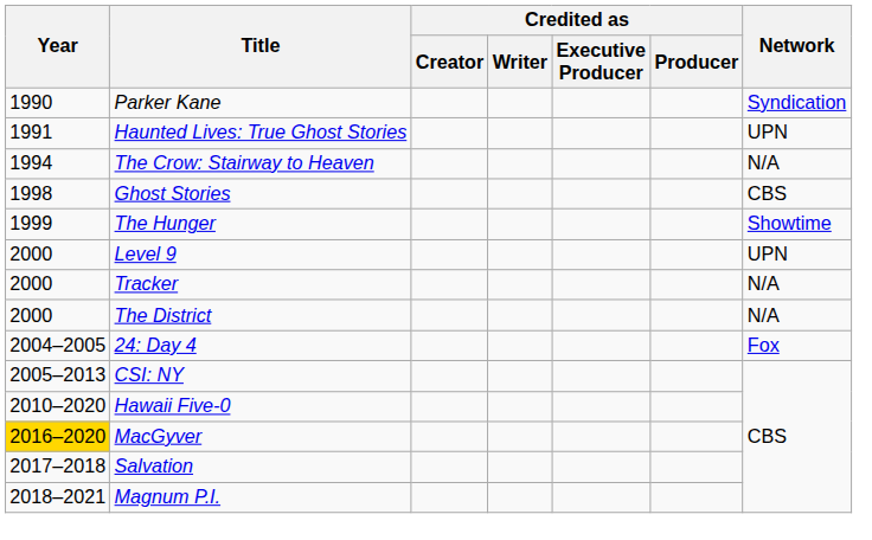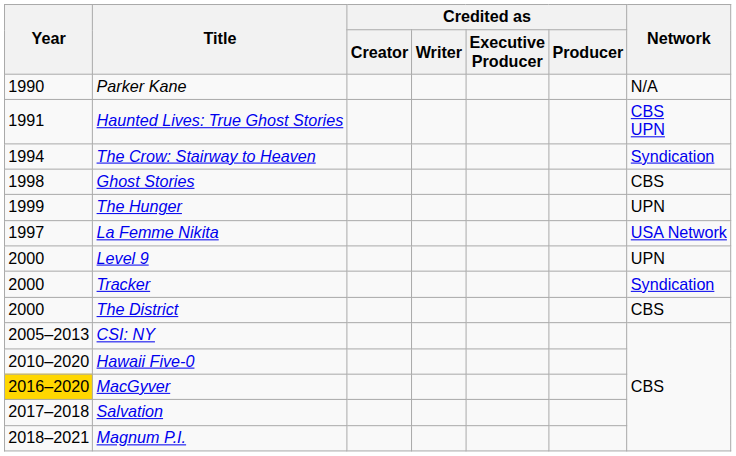 <table class="wikitable sortable">
 <tr>
 <th rowspan="2">Year</th>
 <th rowspan="2">Title</th>
 <th colspan="4">Credited as</th>
 <th rowspan="2">Network</th>
 </tr>
 <tr>
 <th>Creator</th>
 <th>Writer</th>
 <th>Executive<br>Producer</th>
 <th>Producer</th>
 </tr>
 <tr>
 <td>1990</td>
 <td><em>Parker Kane</em></td>
 <td></td>
 <td></td>
 <td></td>
 <td></td>
-<td><a href='#'>Syndication</a></td>
+<td>N/A</td>
 </tr>
 <tr>
 <td>1991</td>
 <td><em><a href='#'>Haunted Lives: True Ghost Stories</a></em></td>
 <td></td>
 <td></td>
 <td></td>
 <td></td>
-<td>UPN</td>
+<td><a href='#'>CBS</a> <br> <a href='#'>UPN</a></td>
 </tr>
 <tr>
 <td>1994</td>
 <td><em><a href='#'>The Crow: Stairway to Heaven</a></em></td>
 <td></td>
 <td></td>
 <td></td>
 <td></td>
-<td>N/A</td>
+<td><a href='#'>Syndication</a></td>
 </tr>
 <tr>
 <td>1998</td>
 <td><em><a href='#'>Ghost Stories</a></em></td>
 <td></td>
 <td></td>
 <td></td>
 <td></td>
 <td>CBS</td>
 </tr>
 <tr>
 <td>1999</td>
 <td><em><a href='#'>The Hunger</a></em></td>
 <td></td>
 <td></td>
 <td></td>
 <td></td>
-<td><a href='#'>Showtime</a></td>
+<td>UPN</td>
+</tr>
+<tr>
+<td>1997</td>
+<td><em><a href='#'>La Femme Nikita</a></em></td>
+<td></td>
+<td></td>
+<td></td>
+<td></td>
+<td><a href='#'>USA Network</a></td>
 </tr>
 <tr>
 <td>2000</td>
 <td><em><a href='#'>Level 9</a></em></td>
 <td></td>
 <td></td>
 <td></td>
 <td></td>
 <td>UPN</td>
 </tr>
 <tr>
 <td>2000</td>
 <td><em><a href='#'>Tracker</a></em></td>
 <td></td>
 <td></td>
 <td></td>
 <td></td>
-<td>N/A</td>
+<td><a href='#'>Syndication</a></td>
 </tr>
 <tr>
 <td>2000</td>
 <td><em><a href='#'>The District</a></em></td>
 <td></td>
 <td></td>
 <td></td>
 <td></td>
-<td>N/A</td>
-</tr>
-<tr>
-<td>2004–2005</td>
-<td><em><a href='#'>24: Day 4</a></em></td>
-<td></td>
-<td></td>
-<td></td>
-<td></td>
-<td><a href='#'>Fox</a></td>
+<td>CBS</td>
 </tr>
 <tr>
 <td>2005–2013</td>
 <td><em><a href='#'>CSI: NY</a></em></td>
 <td></td>
 <td></td>
 <td></td>
 <td></td>
 <td rowspan="5">CBS</td>
 </tr>
 <tr>
 <td>2010–2020</td>
 <td><em><a href='#'>Hawaii Five-0</a></em></td>
 <td></td>
 <td></td>
 <td></td>
 <td></td>
 </tr>
 <tr>
 <td style="background: gold;">2016–2020</td>
 <td><em><a href='#'>MacGyver</a></em></td>
 <td></td>
 <td></td>
 <td></td>
 <td></td>
 </tr>
 <tr>
 <td>2017–2018</td>
 <td><em><a href='#'>Salvation</a></em></td>
 <td></td>
 <td></td>
 <td></td>
 <td></td>
 </tr>
 <tr>
 <td>2018–2021</td>
 <td><em><a href='#'>Magnum P.I.</a></em></td>
 <td></td>
 <td></td>
 <td></td>
 <td></td>
 </tr>
 </table>
